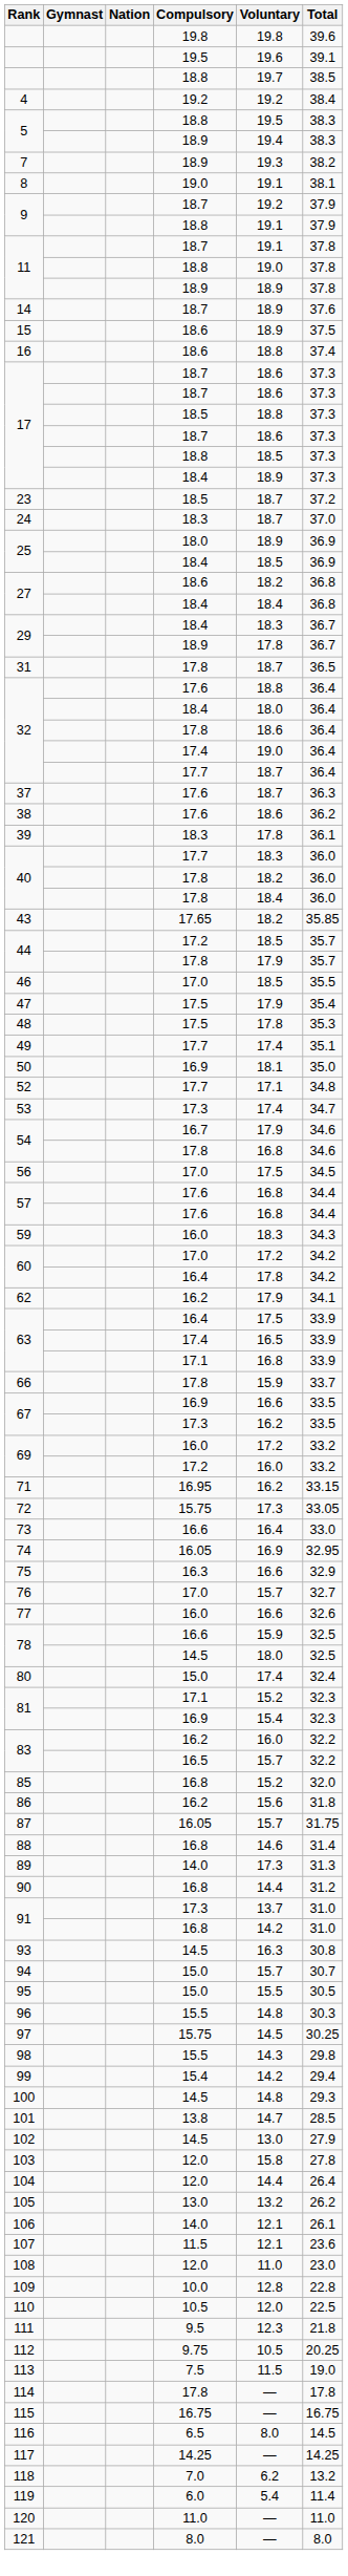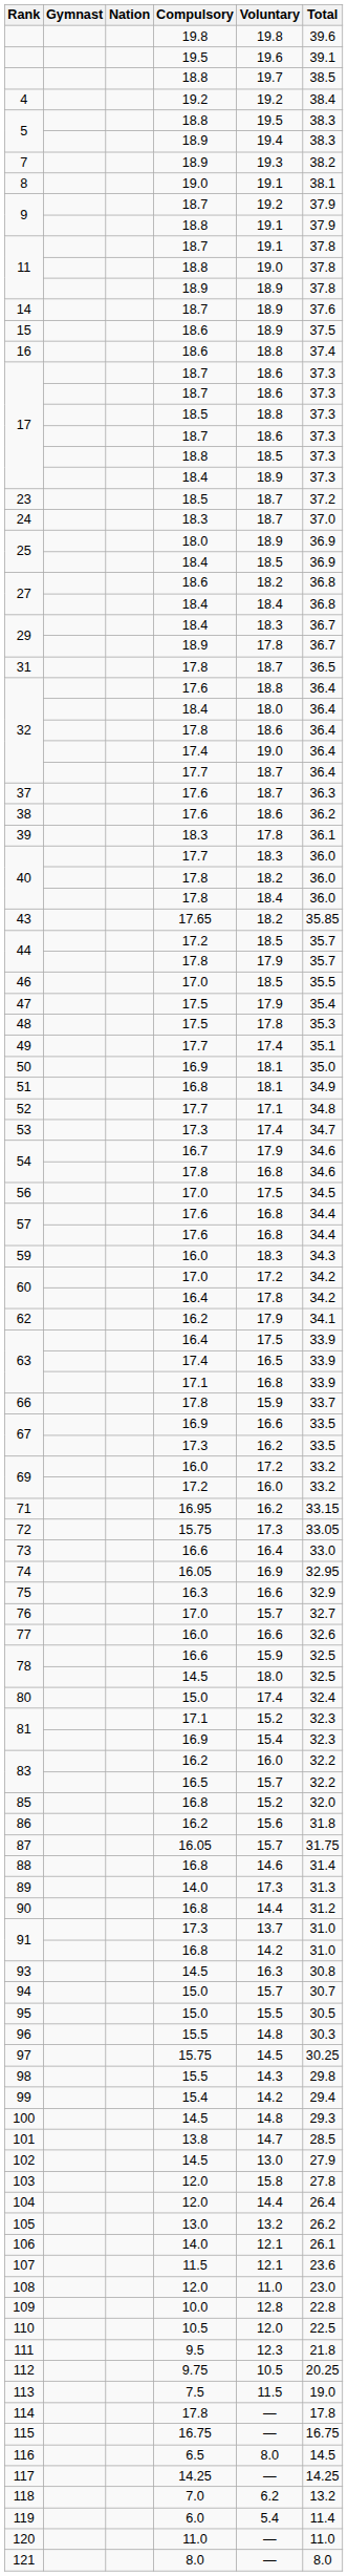 <table class="wikitable sortable" style="text-align:center">
 <tr>
 <th>Rank</th>
 <th>Gymnast</th>
 <th>Nation</th>
 <th>Compulsory</th>
 <th>Voluntary</th>
 <th>Total</th>
 </tr>
 <tr>
 <td></td>
 <td align=left></td>
 <td align="left"></td>
 <td>19.8</td>
 <td>19.8</td>
 <td>39.6</td>
 </tr>
 <tr>
 <td></td>
 <td align=left></td>
 <td align="left"></td>
 <td>19.5</td>
 <td>19.6</td>
 <td>39.1</td>
 </tr>
 <tr>
 <td></td>
 <td align=left></td>
 <td align="left"></td>
 <td>18.8</td>
 <td>19.7</td>
 <td>38.5</td>
 </tr>
 <tr>
 <td>4</td>
 <td align=left></td>
 <td align="left"></td>
 <td>19.2</td>
 <td>19.2</td>
 <td>38.4</td>
 </tr>
 <tr>
 <td rowspan=2>5</td>
 <td align=left></td>
 <td align="left"></td>
 <td>18.8</td>
 <td>19.5</td>
 <td>38.3</td>
 </tr>
 <tr>
 <td align=left></td>
 <td align="left"></td>
 <td>18.9</td>
 <td>19.4</td>
 <td>38.3</td>
 </tr>
 <tr>
 <td>7</td>
 <td align=left></td>
 <td align="left"></td>
 <td>18.9</td>
 <td>19.3</td>
 <td>38.2</td>
 </tr>
 <tr>
 <td>8</td>
 <td align=left></td>
 <td align="left"></td>
 <td>19.0</td>
 <td>19.1</td>
 <td>38.1</td>
 </tr>
 <tr>
 <td rowspan=2>9</td>
 <td align=left></td>
 <td align="left"></td>
 <td>18.7</td>
 <td>19.2</td>
 <td>37.9</td>
 </tr>
 <tr>
 <td align=left></td>
 <td align="left"></td>
 <td>18.8</td>
 <td>19.1</td>
 <td>37.9</td>
 </tr>
 <tr>
 <td rowspan=3>11</td>
 <td align=left></td>
 <td align="left"></td>
 <td>18.7</td>
 <td>19.1</td>
 <td>37.8</td>
 </tr>
 <tr>
 <td align=left></td>
 <td align="left"></td>
 <td>18.8</td>
 <td>19.0</td>
 <td>37.8</td>
 </tr>
 <tr>
 <td align=left></td>
 <td align="left"></td>
 <td>18.9</td>
 <td>18.9</td>
 <td>37.8</td>
 </tr>
 <tr>
 <td>14</td>
 <td align=left></td>
 <td align="left"></td>
 <td>18.7</td>
 <td>18.9</td>
 <td>37.6</td>
 </tr>
 <tr>
 <td>15</td>
 <td align=left></td>
 <td align="left"></td>
 <td>18.6</td>
 <td>18.9</td>
 <td>37.5</td>
 </tr>
 <tr>
 <td>16</td>
 <td align=left></td>
 <td align="left"></td>
 <td>18.6</td>
 <td>18.8</td>
 <td>37.4</td>
 </tr>
 <tr>
 <td rowspan=6>17</td>
 <td align=left></td>
 <td align="left"></td>
 <td>18.7</td>
 <td>18.6</td>
 <td>37.3</td>
 </tr>
 <tr>
 <td align=left></td>
 <td align="left"></td>
 <td>18.7</td>
 <td>18.6</td>
 <td>37.3</td>
 </tr>
 <tr>
 <td align=left></td>
 <td align="left"></td>
 <td>18.5</td>
 <td>18.8</td>
 <td>37.3</td>
 </tr>
 <tr>
 <td align=left></td>
 <td align="left"></td>
 <td>18.7</td>
 <td>18.6</td>
 <td>37.3</td>
 </tr>
 <tr>
 <td align=left></td>
 <td align="left"></td>
 <td>18.8</td>
 <td>18.5</td>
 <td>37.3</td>
 </tr>
 <tr>
 <td align=left></td>
 <td align="left"></td>
 <td>18.4</td>
 <td>18.9</td>
 <td>37.3</td>
 </tr>
 <tr>
 <td>23</td>
 <td align=left></td>
 <td align="left"></td>
 <td>18.5</td>
 <td>18.7</td>
 <td>37.2</td>
 </tr>
 <tr>
 <td>24</td>
 <td align=left></td>
 <td align="left"></td>
 <td>18.3</td>
 <td>18.7</td>
 <td>37.0</td>
 </tr>
 <tr>
 <td rowspan=2>25</td>
 <td align=left></td>
 <td align="left"></td>
 <td>18.0</td>
 <td>18.9</td>
 <td>36.9</td>
 </tr>
 <tr>
 <td align=left></td>
 <td align="left"></td>
 <td>18.4</td>
 <td>18.5</td>
 <td>36.9</td>
 </tr>
 <tr>
 <td rowspan=2>27</td>
 <td align=left></td>
 <td align="left"></td>
 <td>18.6</td>
 <td>18.2</td>
 <td>36.8</td>
 </tr>
 <tr>
 <td align=left></td>
 <td align="left"></td>
 <td>18.4</td>
 <td>18.4</td>
 <td>36.8</td>
 </tr>
 <tr>
 <td rowspan=2>29</td>
 <td align=left></td>
 <td align="left"></td>
 <td>18.4</td>
 <td>18.3</td>
 <td>36.7</td>
 </tr>
 <tr>
 <td align=left></td>
 <td align="left"></td>
 <td>18.9</td>
 <td>17.8</td>
 <td>36.7</td>
 </tr>
 <tr>
 <td>31</td>
 <td align=left></td>
 <td align="left"></td>
 <td>17.8</td>
 <td>18.7</td>
 <td>36.5</td>
 </tr>
 <tr>
 <td rowspan=5>32</td>
 <td align=left></td>
 <td align="left"></td>
 <td>17.6</td>
 <td>18.8</td>
 <td>36.4</td>
 </tr>
 <tr>
 <td align=left></td>
 <td align="left"></td>
 <td>18.4</td>
 <td>18.0</td>
 <td>36.4</td>
 </tr>
 <tr>
 <td align=left></td>
 <td align="left"></td>
 <td>17.8</td>
 <td>18.6</td>
 <td>36.4</td>
 </tr>
 <tr>
 <td align=left></td>
 <td align="left"></td>
 <td>17.4</td>
 <td>19.0</td>
 <td>36.4</td>
 </tr>
 <tr>
 <td align=left></td>
 <td align="left"></td>
 <td>17.7</td>
 <td>18.7</td>
 <td>36.4</td>
 </tr>
 <tr>
 <td>37</td>
 <td align=left></td>
 <td align="left"></td>
 <td>17.6</td>
 <td>18.7</td>
 <td>36.3</td>
 </tr>
 <tr>
 <td>38</td>
 <td align=left></td>
 <td align="left"></td>
 <td>17.6</td>
 <td>18.6</td>
 <td>36.2</td>
 </tr>
 <tr>
 <td>39</td>
 <td align=left></td>
 <td align="left"></td>
 <td>18.3</td>
 <td>17.8</td>
 <td>36.1</td>
 </tr>
 <tr>
 <td rowspan=3>40</td>
 <td align=left></td>
 <td align="left"></td>
 <td>17.7</td>
 <td>18.3</td>
 <td>36.0</td>
 </tr>
 <tr>
 <td align=left></td>
 <td align="left"></td>
 <td>17.8</td>
 <td>18.2</td>
 <td>36.0</td>
 </tr>
 <tr>
 <td align=left></td>
 <td align="left"></td>
 <td>17.8</td>
 <td>18.4</td>
 <td>36.0</td>
 </tr>
 <tr>
 <td>43</td>
 <td align=left></td>
 <td align="left"></td>
 <td>17.65</td>
 <td>18.2</td>
 <td>35.85</td>
 </tr>
 <tr>
 <td rowspan=2>44</td>
 <td align=left></td>
 <td align="left"></td>
 <td>17.2</td>
 <td>18.5</td>
 <td>35.7</td>
 </tr>
 <tr>
 <td align=left></td>
 <td align="left"></td>
 <td>17.8</td>
 <td>17.9</td>
 <td>35.7</td>
 </tr>
 <tr>
 <td>46</td>
 <td align=left></td>
 <td align="left"></td>
 <td>17.0</td>
 <td>18.5</td>
 <td>35.5</td>
 </tr>
 <tr>
 <td>47</td>
 <td align=left></td>
 <td align="left"></td>
 <td>17.5</td>
 <td>17.9</td>
 <td>35.4</td>
 </tr>
 <tr>
 <td>48</td>
 <td align=left></td>
 <td align="left"></td>
 <td>17.5</td>
 <td>17.8</td>
 <td>35.3</td>
 </tr>
 <tr>
 <td>49</td>
 <td align=left></td>
 <td align="left"></td>
 <td>17.7</td>
 <td>17.4</td>
 <td>35.1</td>
 </tr>
 <tr>
 <td>50</td>
 <td align=left></td>
 <td align="left"></td>
 <td>16.9</td>
 <td>18.1</td>
 <td>35.0</td>
+</tr>
+<tr>
+<td>51</td>
+<td align=left></td>
+<td align="left"></td>
+<td>16.8</td>
+<td>18.1</td>
+<td>34.9</td>
 </tr>
 <tr>
 <td>52</td>
 <td align=left></td>
 <td align="left"></td>
 <td>17.7</td>
 <td>17.1</td>
 <td>34.8</td>
 </tr>
 <tr>
 <td>53</td>
 <td align=left></td>
 <td align="left"></td>
 <td>17.3</td>
 <td>17.4</td>
 <td>34.7</td>
 </tr>
 <tr>
 <td rowspan=2>54</td>
 <td align=left></td>
 <td align="left"></td>
 <td>16.7</td>
 <td>17.9</td>
 <td>34.6</td>
 </tr>
 <tr>
 <td align=left></td>
 <td align="left"></td>
 <td>17.8</td>
 <td>16.8</td>
 <td>34.6</td>
 </tr>
 <tr>
 <td>56</td>
 <td align=left></td>
 <td align="left"></td>
 <td>17.0</td>
 <td>17.5</td>
 <td>34.5</td>
 </tr>
 <tr>
 <td rowspan=2>57</td>
 <td align=left></td>
 <td align="left"></td>
 <td>17.6</td>
 <td>16.8</td>
 <td>34.4</td>
 </tr>
 <tr>
 <td align=left></td>
 <td align="left"></td>
 <td>17.6</td>
 <td>16.8</td>
 <td>34.4</td>
 </tr>
 <tr>
 <td>59</td>
 <td align=left></td>
 <td align="left"></td>
 <td>16.0</td>
 <td>18.3</td>
 <td>34.3</td>
 </tr>
 <tr>
 <td rowspan=2>60</td>
 <td align=left></td>
 <td align="left"></td>
 <td>17.0</td>
 <td>17.2</td>
 <td>34.2</td>
 </tr>
 <tr>
 <td align=left></td>
 <td align="left"></td>
 <td>16.4</td>
 <td>17.8</td>
 <td>34.2</td>
 </tr>
 <tr>
 <td>62</td>
 <td align=left></td>
 <td align="left"></td>
 <td>16.2</td>
 <td>17.9</td>
 <td>34.1</td>
 </tr>
 <tr>
 <td rowspan=3>63</td>
 <td align=left></td>
 <td align="left"></td>
 <td>16.4</td>
 <td>17.5</td>
 <td>33.9</td>
 </tr>
 <tr>
 <td align=left></td>
 <td align="left"></td>
 <td>17.4</td>
 <td>16.5</td>
 <td>33.9</td>
 </tr>
 <tr>
 <td align=left></td>
 <td align="left"></td>
 <td>17.1</td>
 <td>16.8</td>
 <td>33.9</td>
 </tr>
 <tr>
 <td>66</td>
 <td align=left></td>
 <td align="left"></td>
 <td>17.8</td>
 <td>15.9</td>
 <td>33.7</td>
 </tr>
 <tr>
 <td rowspan=2>67</td>
 <td align=left></td>
 <td align="left"></td>
 <td>16.9</td>
 <td>16.6</td>
 <td>33.5</td>
 </tr>
 <tr>
 <td align=left></td>
 <td align="left"></td>
 <td>17.3</td>
 <td>16.2</td>
 <td>33.5</td>
 </tr>
 <tr>
 <td rowspan=2>69</td>
 <td align=left></td>
 <td align="left"></td>
 <td>16.0</td>
 <td>17.2</td>
 <td>33.2</td>
 </tr>
 <tr>
 <td align=left></td>
 <td align="left"></td>
 <td>17.2</td>
 <td>16.0</td>
 <td>33.2</td>
 </tr>
 <tr>
 <td>71</td>
 <td align=left></td>
 <td align="left"></td>
 <td>16.95</td>
 <td>16.2</td>
 <td>33.15</td>
 </tr>
 <tr>
 <td>72</td>
 <td align=left></td>
 <td align="left"></td>
 <td>15.75</td>
 <td>17.3</td>
 <td>33.05</td>
 </tr>
 <tr>
 <td>73</td>
 <td align=left></td>
 <td align="left"></td>
 <td>16.6</td>
 <td>16.4</td>
 <td>33.0</td>
 </tr>
 <tr>
 <td>74</td>
 <td align=left></td>
 <td align="left"></td>
 <td>16.05</td>
 <td>16.9</td>
 <td>32.95</td>
 </tr>
 <tr>
 <td>75</td>
 <td align=left></td>
 <td align="left"></td>
 <td>16.3</td>
 <td>16.6</td>
 <td>32.9</td>
 </tr>
 <tr>
 <td>76</td>
 <td align=left></td>
 <td align="left"></td>
 <td>17.0</td>
 <td>15.7</td>
 <td>32.7</td>
 </tr>
 <tr>
 <td>77</td>
 <td align=left></td>
 <td align="left"></td>
 <td>16.0</td>
 <td>16.6</td>
 <td>32.6</td>
 </tr>
 <tr>
 <td rowspan=2>78</td>
 <td align=left></td>
 <td align="left"></td>
 <td>16.6</td>
 <td>15.9</td>
 <td>32.5</td>
 </tr>
 <tr>
 <td align=left></td>
 <td align="left"></td>
 <td>14.5</td>
 <td>18.0</td>
 <td>32.5</td>
 </tr>
 <tr>
 <td>80</td>
 <td align=left></td>
 <td align="left"></td>
 <td>15.0</td>
 <td>17.4</td>
 <td>32.4</td>
 </tr>
 <tr>
 <td rowspan=2>81</td>
 <td align=left></td>
 <td align="left"></td>
 <td>17.1</td>
 <td>15.2</td>
 <td>32.3</td>
 </tr>
 <tr>
 <td align=left></td>
 <td align="left"></td>
 <td>16.9</td>
 <td>15.4</td>
 <td>32.3</td>
 </tr>
 <tr>
 <td rowspan=2>83</td>
 <td align=left></td>
 <td align="left"></td>
 <td>16.2</td>
 <td>16.0</td>
 <td>32.2</td>
 </tr>
 <tr>
 <td align=left></td>
 <td align="left"></td>
 <td>16.5</td>
 <td>15.7</td>
 <td>32.2</td>
 </tr>
 <tr>
 <td>85</td>
 <td align=left></td>
 <td align="left"></td>
 <td>16.8</td>
 <td>15.2</td>
 <td>32.0</td>
 </tr>
 <tr>
 <td>86</td>
 <td align=left></td>
 <td align="left"></td>
 <td>16.2</td>
 <td>15.6</td>
 <td>31.8</td>
 </tr>
 <tr>
 <td>87</td>
 <td align=left></td>
 <td align="left"></td>
 <td>16.05</td>
 <td>15.7</td>
 <td>31.75</td>
 </tr>
 <tr>
 <td>88</td>
 <td align=left></td>
 <td align="left"></td>
 <td>16.8</td>
 <td>14.6</td>
 <td>31.4</td>
 </tr>
 <tr>
 <td>89</td>
 <td align=left></td>
 <td align="left"></td>
 <td>14.0</td>
 <td>17.3</td>
 <td>31.3</td>
 </tr>
 <tr>
 <td>90</td>
 <td align=left></td>
 <td align="left"></td>
 <td>16.8</td>
 <td>14.4</td>
 <td>31.2</td>
 </tr>
 <tr>
 <td rowspan=2>91</td>
 <td align=left></td>
 <td align="left"></td>
 <td>17.3</td>
 <td>13.7</td>
 <td>31.0</td>
 </tr>
 <tr>
 <td align=left></td>
 <td align="left"></td>
 <td>16.8</td>
 <td>14.2</td>
 <td>31.0</td>
 </tr>
 <tr>
 <td>93</td>
 <td align=left></td>
 <td align="left"></td>
 <td>14.5</td>
 <td>16.3</td>
 <td>30.8</td>
 </tr>
 <tr>
 <td>94</td>
 <td align=left></td>
 <td align="left"></td>
 <td>15.0</td>
 <td>15.7</td>
 <td>30.7</td>
 </tr>
 <tr>
 <td>95</td>
 <td align=left></td>
 <td align="left"></td>
 <td>15.0</td>
 <td>15.5</td>
 <td>30.5</td>
 </tr>
 <tr>
 <td>96</td>
 <td align=left></td>
 <td align="left"></td>
 <td>15.5</td>
 <td>14.8</td>
 <td>30.3</td>
 </tr>
 <tr>
 <td>97</td>
 <td align=left></td>
 <td align="left"></td>
 <td>15.75</td>
 <td>14.5</td>
 <td>30.25</td>
 </tr>
 <tr>
 <td>98</td>
 <td align=left></td>
 <td align="left"></td>
 <td>15.5</td>
 <td>14.3</td>
 <td>29.8</td>
 </tr>
 <tr>
 <td>99</td>
 <td align=left></td>
 <td align="left"></td>
 <td>15.4</td>
 <td>14.2</td>
 <td>29.4</td>
 </tr>
 <tr>
 <td>100</td>
 <td align=left></td>
 <td align="left"></td>
 <td>14.5</td>
 <td>14.8</td>
 <td>29.3</td>
 </tr>
 <tr>
 <td>101</td>
 <td align=left></td>
 <td align="left"></td>
 <td>13.8</td>
 <td>14.7</td>
 <td>28.5</td>
 </tr>
 <tr>
 <td>102</td>
 <td align=left></td>
 <td align="left"></td>
 <td>14.5</td>
 <td>13.0</td>
 <td>27.9</td>
 </tr>
 <tr>
 <td>103</td>
 <td align=left></td>
 <td align="left"></td>
 <td>12.0</td>
 <td>15.8</td>
 <td>27.8</td>
 </tr>
 <tr>
 <td>104</td>
 <td align=left></td>
 <td align="left"></td>
 <td>12.0</td>
 <td>14.4</td>
 <td>26.4</td>
 </tr>
 <tr>
 <td>105</td>
 <td align=left></td>
 <td align="left"></td>
 <td>13.0</td>
 <td>13.2</td>
 <td>26.2</td>
 </tr>
 <tr>
 <td>106</td>
 <td align=left></td>
 <td align="left"></td>
 <td>14.0</td>
 <td>12.1</td>
 <td>26.1</td>
 </tr>
 <tr>
 <td>107</td>
 <td align=left></td>
 <td align="left"></td>
 <td>11.5</td>
 <td>12.1</td>
 <td>23.6</td>
 </tr>
 <tr>
 <td>108</td>
 <td align=left></td>
 <td align="left"></td>
 <td>12.0</td>
 <td>11.0</td>
 <td>23.0</td>
 </tr>
 <tr>
 <td>109</td>
 <td align=left></td>
 <td align="left"></td>
 <td>10.0</td>
 <td>12.8</td>
 <td>22.8</td>
 </tr>
 <tr>
 <td>110</td>
 <td align=left></td>
 <td align="left"></td>
 <td>10.5</td>
 <td>12.0</td>
 <td>22.5</td>
 </tr>
 <tr>
 <td>111</td>
 <td align=left></td>
 <td align="left"></td>
 <td>9.5</td>
 <td>12.3</td>
 <td>21.8</td>
 </tr>
 <tr>
 <td>112</td>
 <td align=left></td>
 <td align="left"></td>
 <td>9.75</td>
 <td>10.5</td>
 <td>20.25</td>
 </tr>
 <tr>
 <td>113</td>
 <td align=left></td>
 <td align="left"></td>
 <td>7.5</td>
 <td>11.5</td>
 <td>19.0</td>
 </tr>
 <tr>
 <td>114</td>
 <td align=left></td>
 <td align="left"></td>
 <td>17.8</td>
 <td data-sort-value=0.0>—</td>
 <td>17.8</td>
 </tr>
 <tr>
 <td>115</td>
 <td align=left></td>
 <td align="left"></td>
 <td>16.75</td>
 <td data-sort-value=0.0>—</td>
 <td>16.75</td>
 </tr>
 <tr>
 <td>116</td>
 <td align=left></td>
 <td align="left"></td>
 <td>6.5</td>
 <td>8.0</td>
 <td>14.5</td>
 </tr>
 <tr>
 <td>117</td>
 <td align=left></td>
 <td align="left"></td>
 <td>14.25</td>
 <td data-sort-value=0.0>—</td>
 <td>14.25</td>
 </tr>
 <tr>
 <td>118</td>
 <td align=left></td>
 <td align="left"></td>
 <td>7.0</td>
 <td>6.2</td>
 <td>13.2</td>
 </tr>
 <tr>
 <td>119</td>
 <td align=left></td>
 <td align="left"></td>
 <td>6.0</td>
 <td>5.4</td>
 <td>11.4</td>
 </tr>
 <tr>
 <td>120</td>
 <td align=left></td>
 <td align="left"></td>
 <td>11.0</td>
 <td data-sort-value=0.0>—</td>
 <td>11.0</td>
 </tr>
 <tr>
 <td>121</td>
 <td align=left></td>
 <td align="left"></td>
 <td>8.0</td>
 <td data-sort-value=0.0>—</td>
 <td>8.0</td>
 </tr>
 </table>
